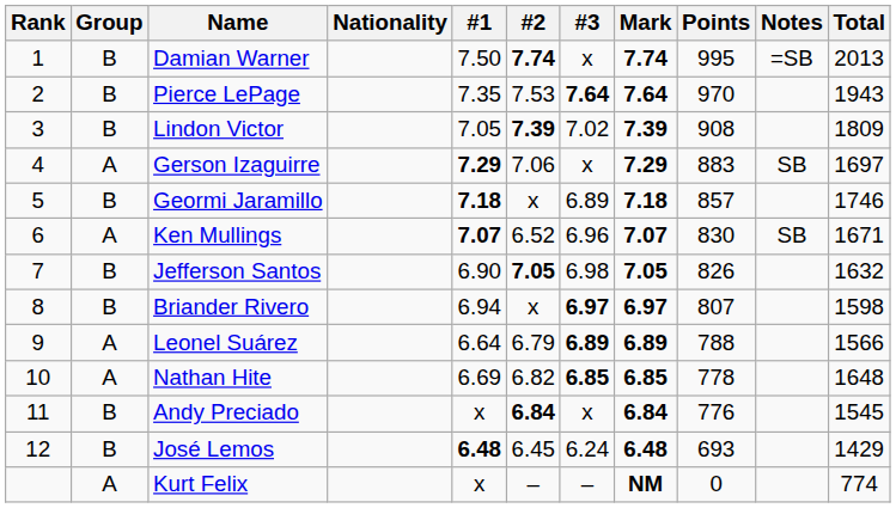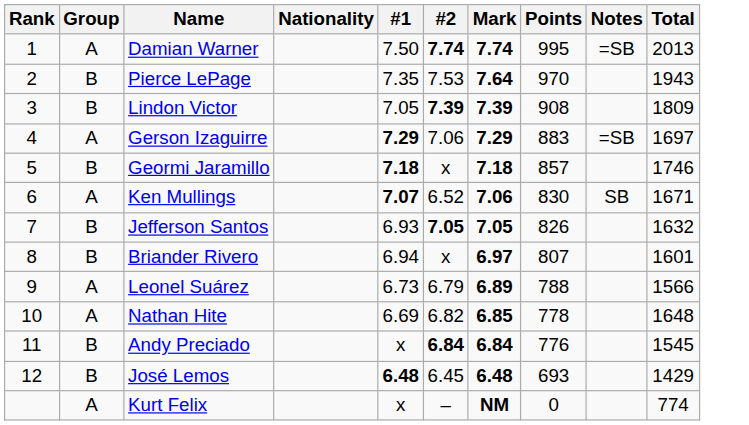 <table class="wikitable sortable" style="text-align:center">
 <tr>
 <th>Rank</th>
 <th>Group</th>
 <th>Name</th>
 <th>Nationality</th>
 <th>#1</th>
 <th>#2</th>
-<th>#3</th>
 <th>Mark</th>
 <th>Points</th>
 <th>Notes</th>
 <th>Total</th>
 </tr>
 <tr>
 <td>1</td>
-<td>B</td>
+<td>A</td>
 <td align=left><a href='#'>Damian Warner</a></td>
 <td align=left></td>
 <td>7.50</td>
 <td><strong>7.74</strong></td>
-<td>x</td>
 <td><strong>7.74</strong></td>
 <td>995</td>
 <td>=SB</td>
 <td>2013</td>
 </tr>
 <tr>
 <td>2</td>
 <td>B</td>
 <td align=left><a href='#'>Pierce LePage</a></td>
 <td align=left></td>
 <td>7.35</td>
 <td>7.53</td>
 <td><strong>7.64</strong></td>
-<td><strong>7.64</strong></td>
 <td>970</td>
 <td></td>
 <td>1943</td>
 </tr>
 <tr>
 <td>3</td>
 <td>B</td>
 <td align=left><a href='#'>Lindon Victor</a></td>
 <td align=left></td>
 <td>7.05</td>
 <td><strong>7.39</strong></td>
-<td>7.02</td>
 <td><strong>7.39</strong></td>
 <td>908</td>
 <td></td>
 <td>1809</td>
 </tr>
 <tr>
 <td>4</td>
 <td>A</td>
 <td align=left><a href='#'>Gerson Izaguirre</a></td>
 <td align=left></td>
 <td><strong>7.29</strong></td>
 <td>7.06</td>
-<td>x</td>
 <td><strong>7.29</strong></td>
 <td>883</td>
-<td>SB</td>
+<td>=SB</td>
 <td>1697</td>
 </tr>
 <tr>
 <td>5</td>
 <td>B</td>
 <td align=left><a href='#'>Geormi Jaramillo</a></td>
 <td align=left></td>
 <td><strong>7.18</strong></td>
 <td>x</td>
-<td>6.89</td>
 <td><strong>7.18</strong></td>
 <td>857</td>
 <td></td>
 <td>1746</td>
 </tr>
 <tr>
 <td>6</td>
 <td>A</td>
 <td align=left><a href='#'>Ken Mullings</a></td>
 <td align=left></td>
 <td><strong>7.07</strong></td>
 <td>6.52</td>
-<td>6.96</td>
-<td><strong>7.07</strong></td>
+<td><strong>7.06</strong></td>
 <td>830</td>
 <td>SB</td>
 <td>1671</td>
 </tr>
 <tr>
 <td>7</td>
 <td>B</td>
 <td align=left><a href='#'>Jefferson Santos</a></td>
 <td align=left></td>
-<td>6.90</td>
+<td>6.93</td>
 <td><strong>7.05</strong></td>
-<td>6.98</td>
 <td><strong>7.05</strong></td>
 <td>826</td>
 <td></td>
 <td>1632</td>
 </tr>
 <tr>
 <td>8</td>
 <td>B</td>
 <td align=left><a href='#'>Briander Rivero</a></td>
 <td align=left></td>
 <td>6.94</td>
 <td>x</td>
 <td><strong>6.97</strong></td>
-<td><strong>6.97</strong></td>
 <td>807</td>
 <td></td>
-<td>1598</td>
+<td>1601</td>
 </tr>
 <tr>
 <td>9</td>
 <td>A</td>
 <td align=left><a href='#'>Leonel Suárez</a></td>
 <td align=left></td>
-<td>6.64</td>
+<td>6.73</td>
 <td>6.79</td>
-<td><strong>6.89</strong></td>
 <td><strong>6.89</strong></td>
 <td>788</td>
 <td></td>
 <td>1566</td>
 </tr>
 <tr>
 <td>10</td>
 <td>A</td>
 <td align=left><a href='#'>Nathan Hite</a></td>
 <td align=left></td>
 <td>6.69</td>
 <td>6.82</td>
 <td><strong>6.85</strong></td>
-<td><strong>6.85</strong></td>
 <td>778</td>
 <td></td>
 <td>1648</td>
 </tr>
 <tr>
 <td>11</td>
 <td>B</td>
 <td align=left><a href='#'>Andy Preciado</a></td>
 <td align=left></td>
 <td>x</td>
 <td><strong>6.84</strong></td>
-<td>x</td>
 <td><strong>6.84</strong></td>
 <td>776</td>
 <td></td>
 <td>1545</td>
 </tr>
 <tr>
 <td>12</td>
 <td>B</td>
 <td align=left><a href='#'>José Lemos</a></td>
 <td align=left></td>
 <td><strong>6.48</strong></td>
 <td>6.45</td>
-<td>6.24</td>
 <td><strong>6.48</strong></td>
 <td>693</td>
 <td></td>
 <td>1429</td>
 </tr>
 <tr>
 <td></td>
 <td>A</td>
 <td align=left><a href='#'>Kurt Felix</a></td>
 <td align=left></td>
 <td>x</td>
 <td>–</td>
-<td>–</td>
 <td><strong>NM</strong></td>
 <td>0</td>
 <td></td>
 <td>774</td>
 </tr>
 </table>
